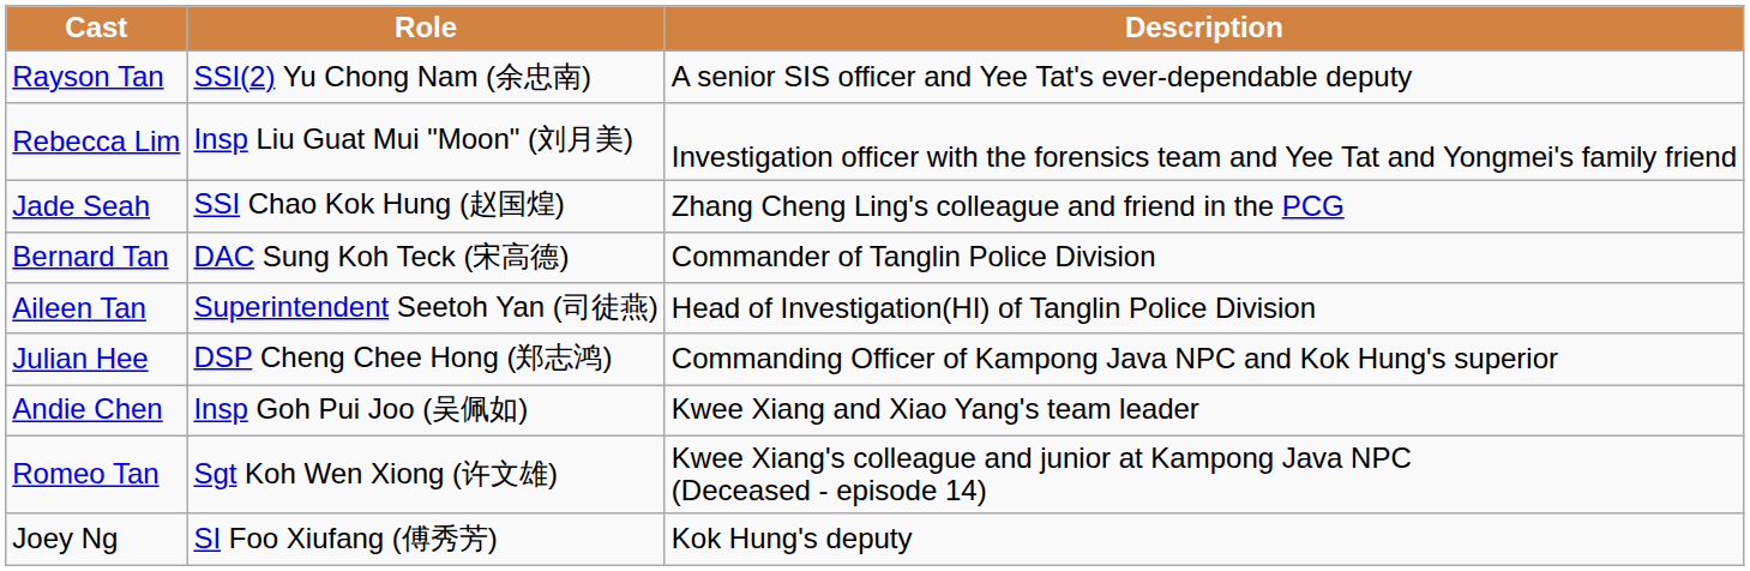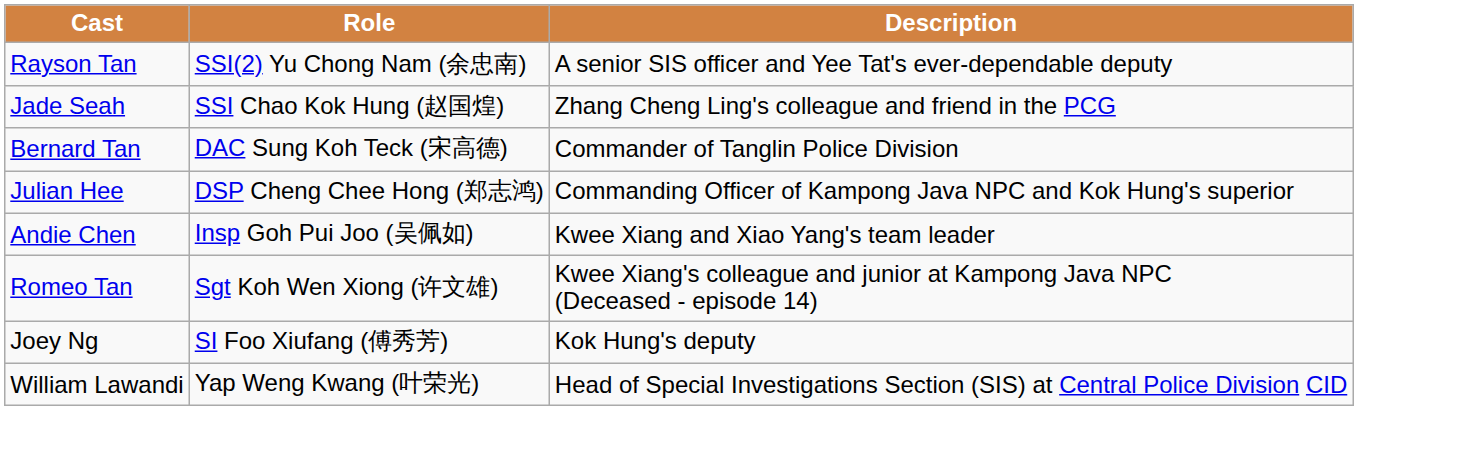 <table class="wikitable">
 <tr>
 <th style="background:#D28241; color:white">Cast</th>
 <th style="background:#D28241; color:white">Role</th>
 <th style="background:#D28241; color:white">Description</th>
 </tr>
 <tr>
 <td><a href='#'>Rayson Tan</a></td>
 <td><a href='#'>SSI(2)</a> Yu Chong Nam (余忠南)</td>
 <td>A senior SIS officer and Yee Tat's ever-dependable deputy</td>
 </tr>
 <tr>
-<td><a href='#'>Rebecca Lim</a></td>
-<td><a href='#'>Insp</a> Liu Guat Mui "Moon" (刘月美)</td>
-<td><br>Investigation officer with the forensics team and Yee Tat and Yongmei's family friend</td>
-</tr>
-<tr>
 <td><a href='#'>Jade Seah</a></td>
 <td><a href='#'>SSI</a> Chao Kok Hung (赵国煌)</td>
 <td>Zhang Cheng Ling's colleague and friend in the <a href='#'>PCG</a></td>
 </tr>
 <tr>
 <td><a href='#'>Bernard Tan</a></td>
 <td><a href='#'>DAC</a> Sung Koh Teck (宋高德)</td>
 <td>Commander of Tanglin Police Division</td>
-</tr>
-<tr>
-<td><a href='#'>Aileen Tan</a></td>
-<td><a href='#'>Superintendent</a> Seetoh Yan (司徒燕)</td>
-<td>Head of Investigation(HI) of Tanglin Police Division</td>
 </tr>
 <tr>
 <td><a href='#'>Julian Hee</a></td>
 <td><a href='#'>DSP</a> Cheng Chee Hong (郑志鸿)</td>
 <td>Commanding Officer of Kampong Java NPC and Kok Hung's superior</td>
 </tr>
 <tr>
 <td><a href='#'>Andie Chen</a></td>
 <td><a href='#'>Insp</a> Goh Pui Joo (吴佩如)</td>
 <td>Kwee Xiang and Xiao Yang's team leader</td>
 </tr>
 <tr>
 <td><a href='#'>Romeo Tan</a></td>
 <td><a href='#'>Sgt</a> Koh Wen Xiong (许文雄)</td>
 <td>Kwee Xiang's colleague and junior at Kampong Java NPC<br>(Deceased - episode 14)</td>
 </tr>
 <tr>
 <td>Joey Ng</td>
 <td><a href='#'>SI</a> Foo Xiufang (傅秀芳)</td>
 <td>Kok Hung's deputy</td>
 </tr>
+<tr>
+<td>William Lawandi</td>
+<td>Yap Weng Kwang (叶荣光)</td>
+<td>Head of Special Investigations Section (SIS) at <a href='#'>Central Police Division</a> <a href='#'>CID</a></td>
+</tr>
 </table>
